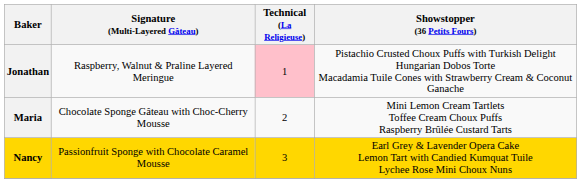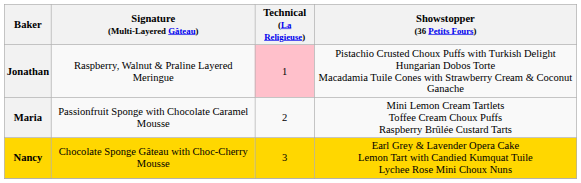 <table class="wikitable sortable" style="text-align:center">
 <tr>
 <th>Baker</th>
 <th class="unsortable">Signature<br><small>(Multi-Layered <a href='#'>Gâteau</a>)</small></th>
 <th>Technical<br><small>(<a href='#'>La Religieuse</a>)</small></th>
 <th class="unsortable">Showstopper<br><small>(36 <a href='#'>Petits Fours</a>)</small></th>
 </tr>
 <tr>
 <th>Jonathan</th>
 <td>Raspberry, Walnut & Praline Layered Meringue</td>
 <td style="background: pink;">1</td>
 <td>Pistachio Crusted Choux Puffs with Turkish Delight<br>Hungarian Dobos Torte<br>Macadamia Tuile Cones with Strawberry Cream & Coconut Ganache</td>
 </tr>
 <tr>
 <th>Maria</th>
-<td>Chocolate Sponge Gâteau with Choc-Cherry Mousse</td>
+<td>Passionfruit Sponge with Chocolate Caramel Mousse</td>
 <td>2</td>
 <td>Mini Lemon Cream Tartlets<br>Toffee Cream Choux Puffs<br>Raspberry Brûlée Custard Tarts</td>
 </tr>
 <tr style="background:Gold;">
 <th style="background:Gold;">Nancy</th>
-<td>Passionfruit Sponge with Chocolate Caramel Mousse</td>
+<td>Chocolate Sponge Gâteau with Choc-Cherry Mousse</td>
 <td>3</td>
 <td>Earl Grey & Lavender Opera Cake<br>Lemon Tart with Candied Kumquat Tuile<br>Lychee Rose Mini Choux Nuns</td>
 </tr>
 <tr>
 </tr>
 </table>
